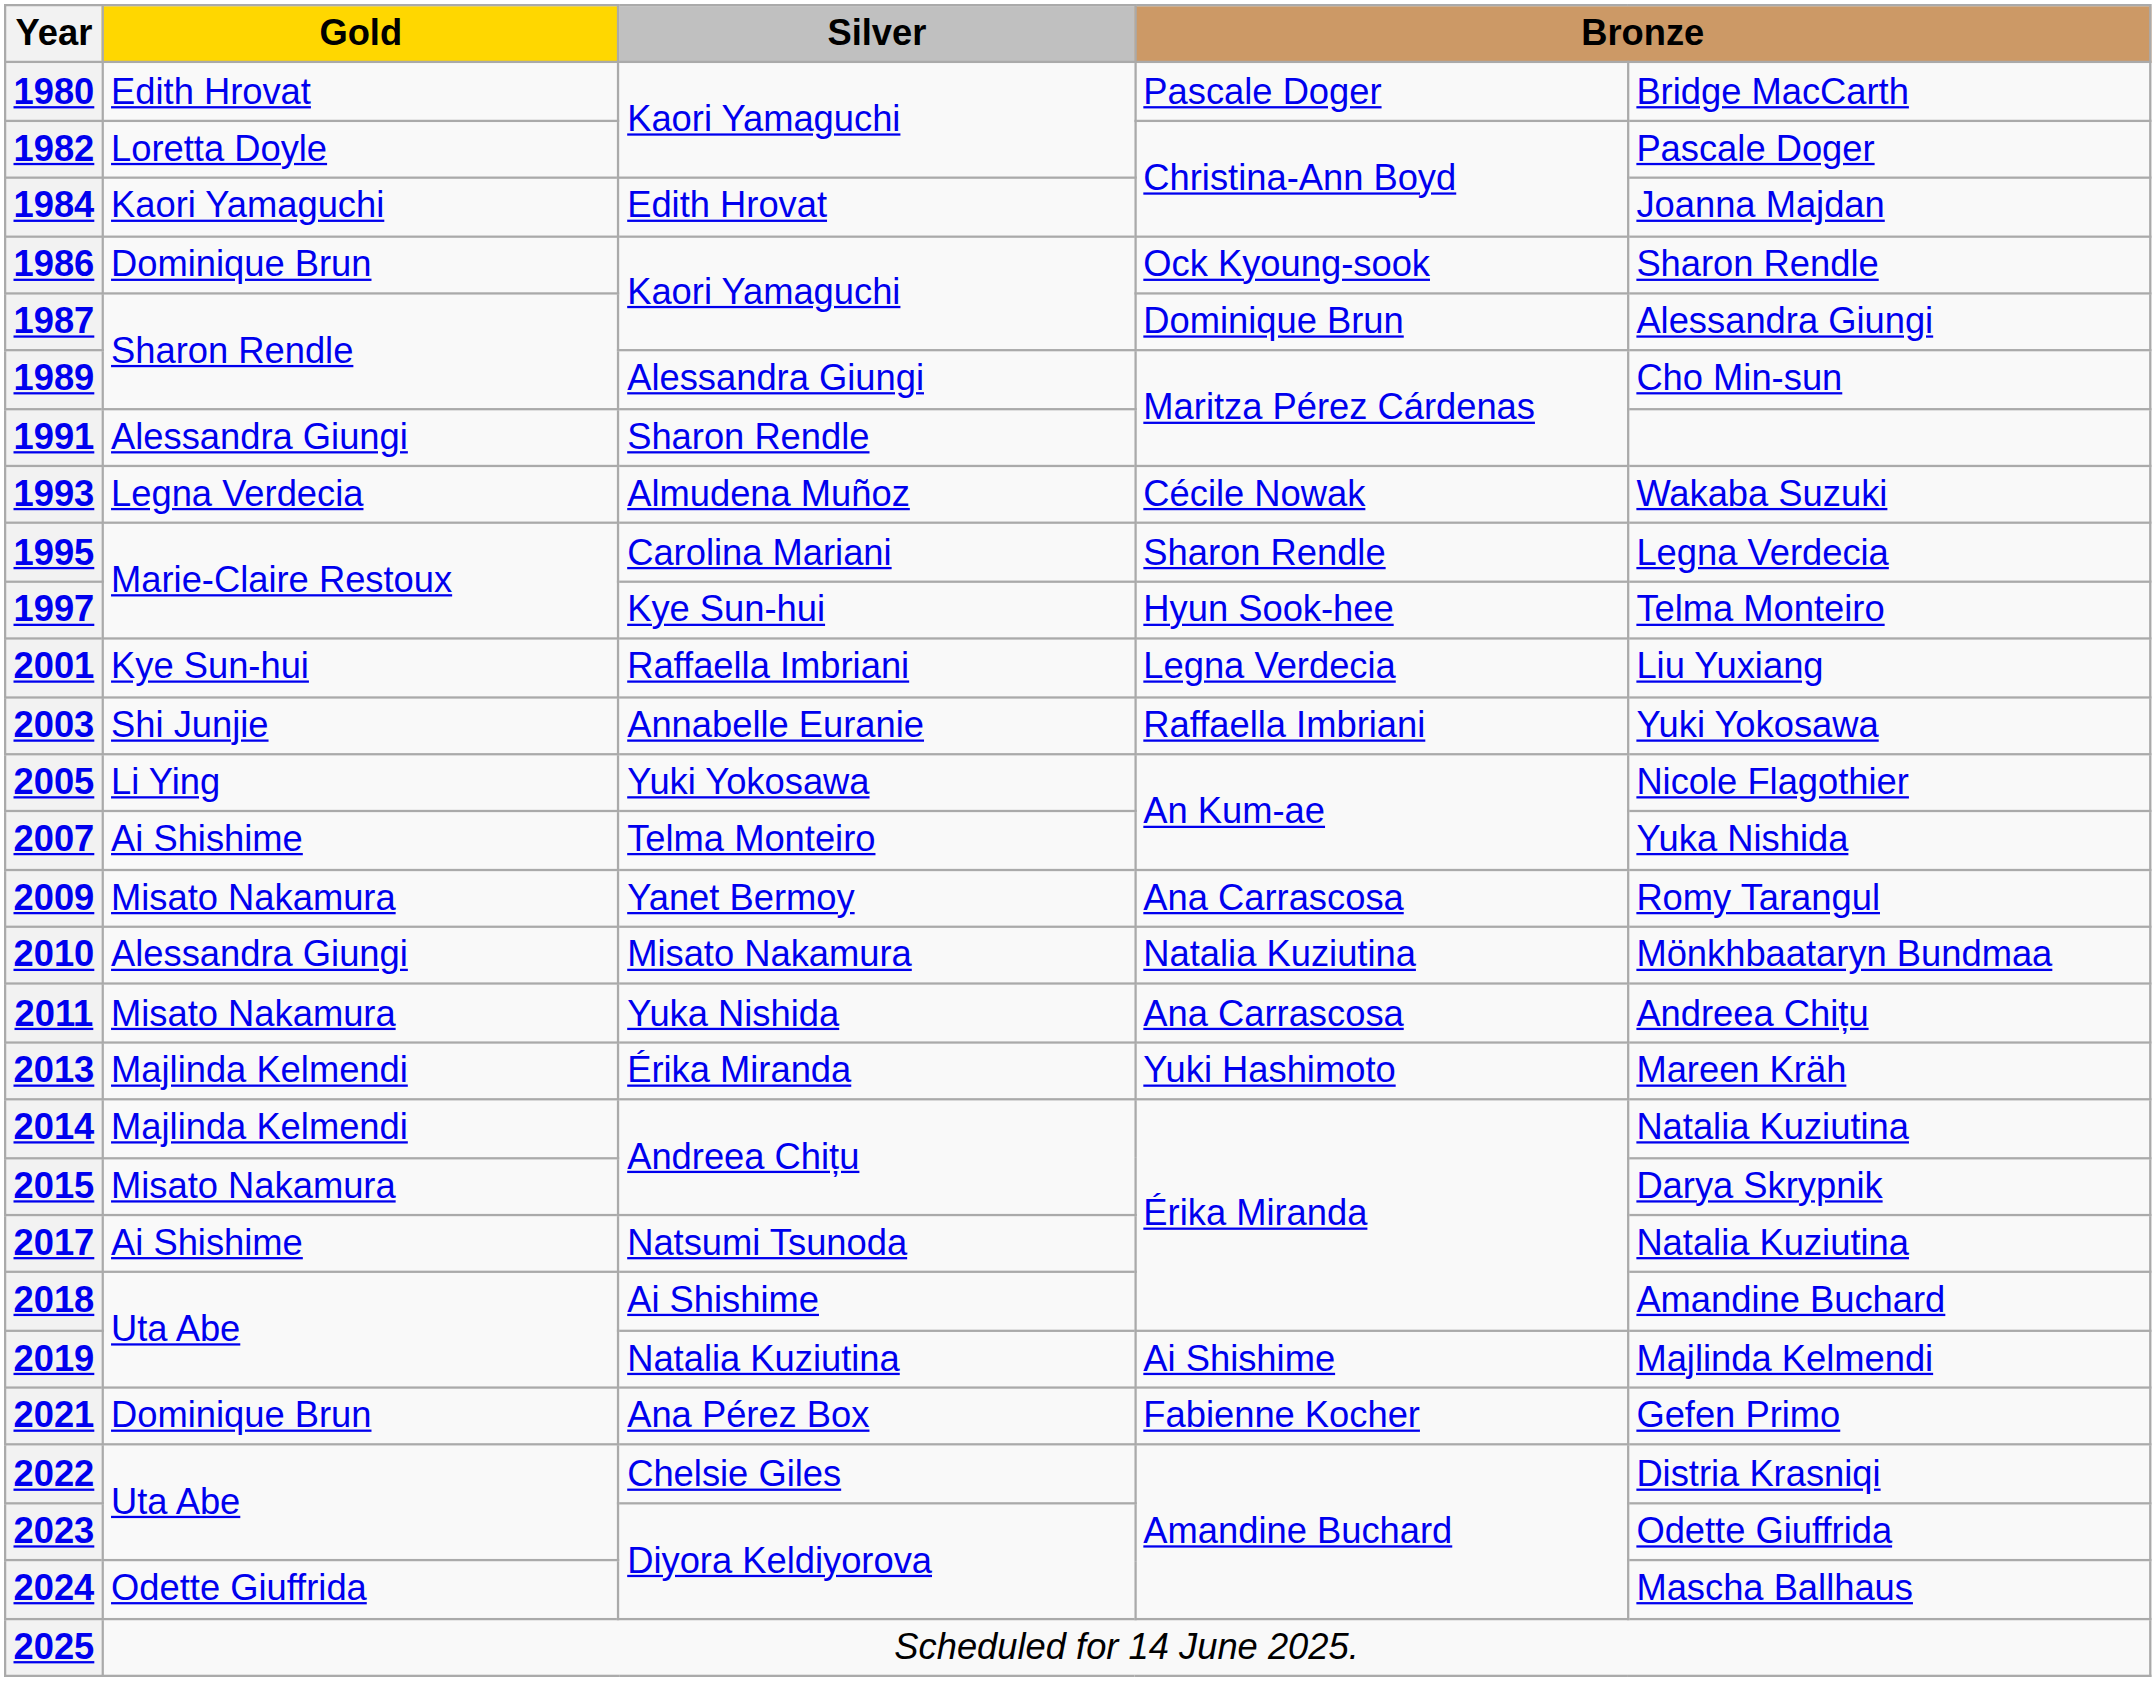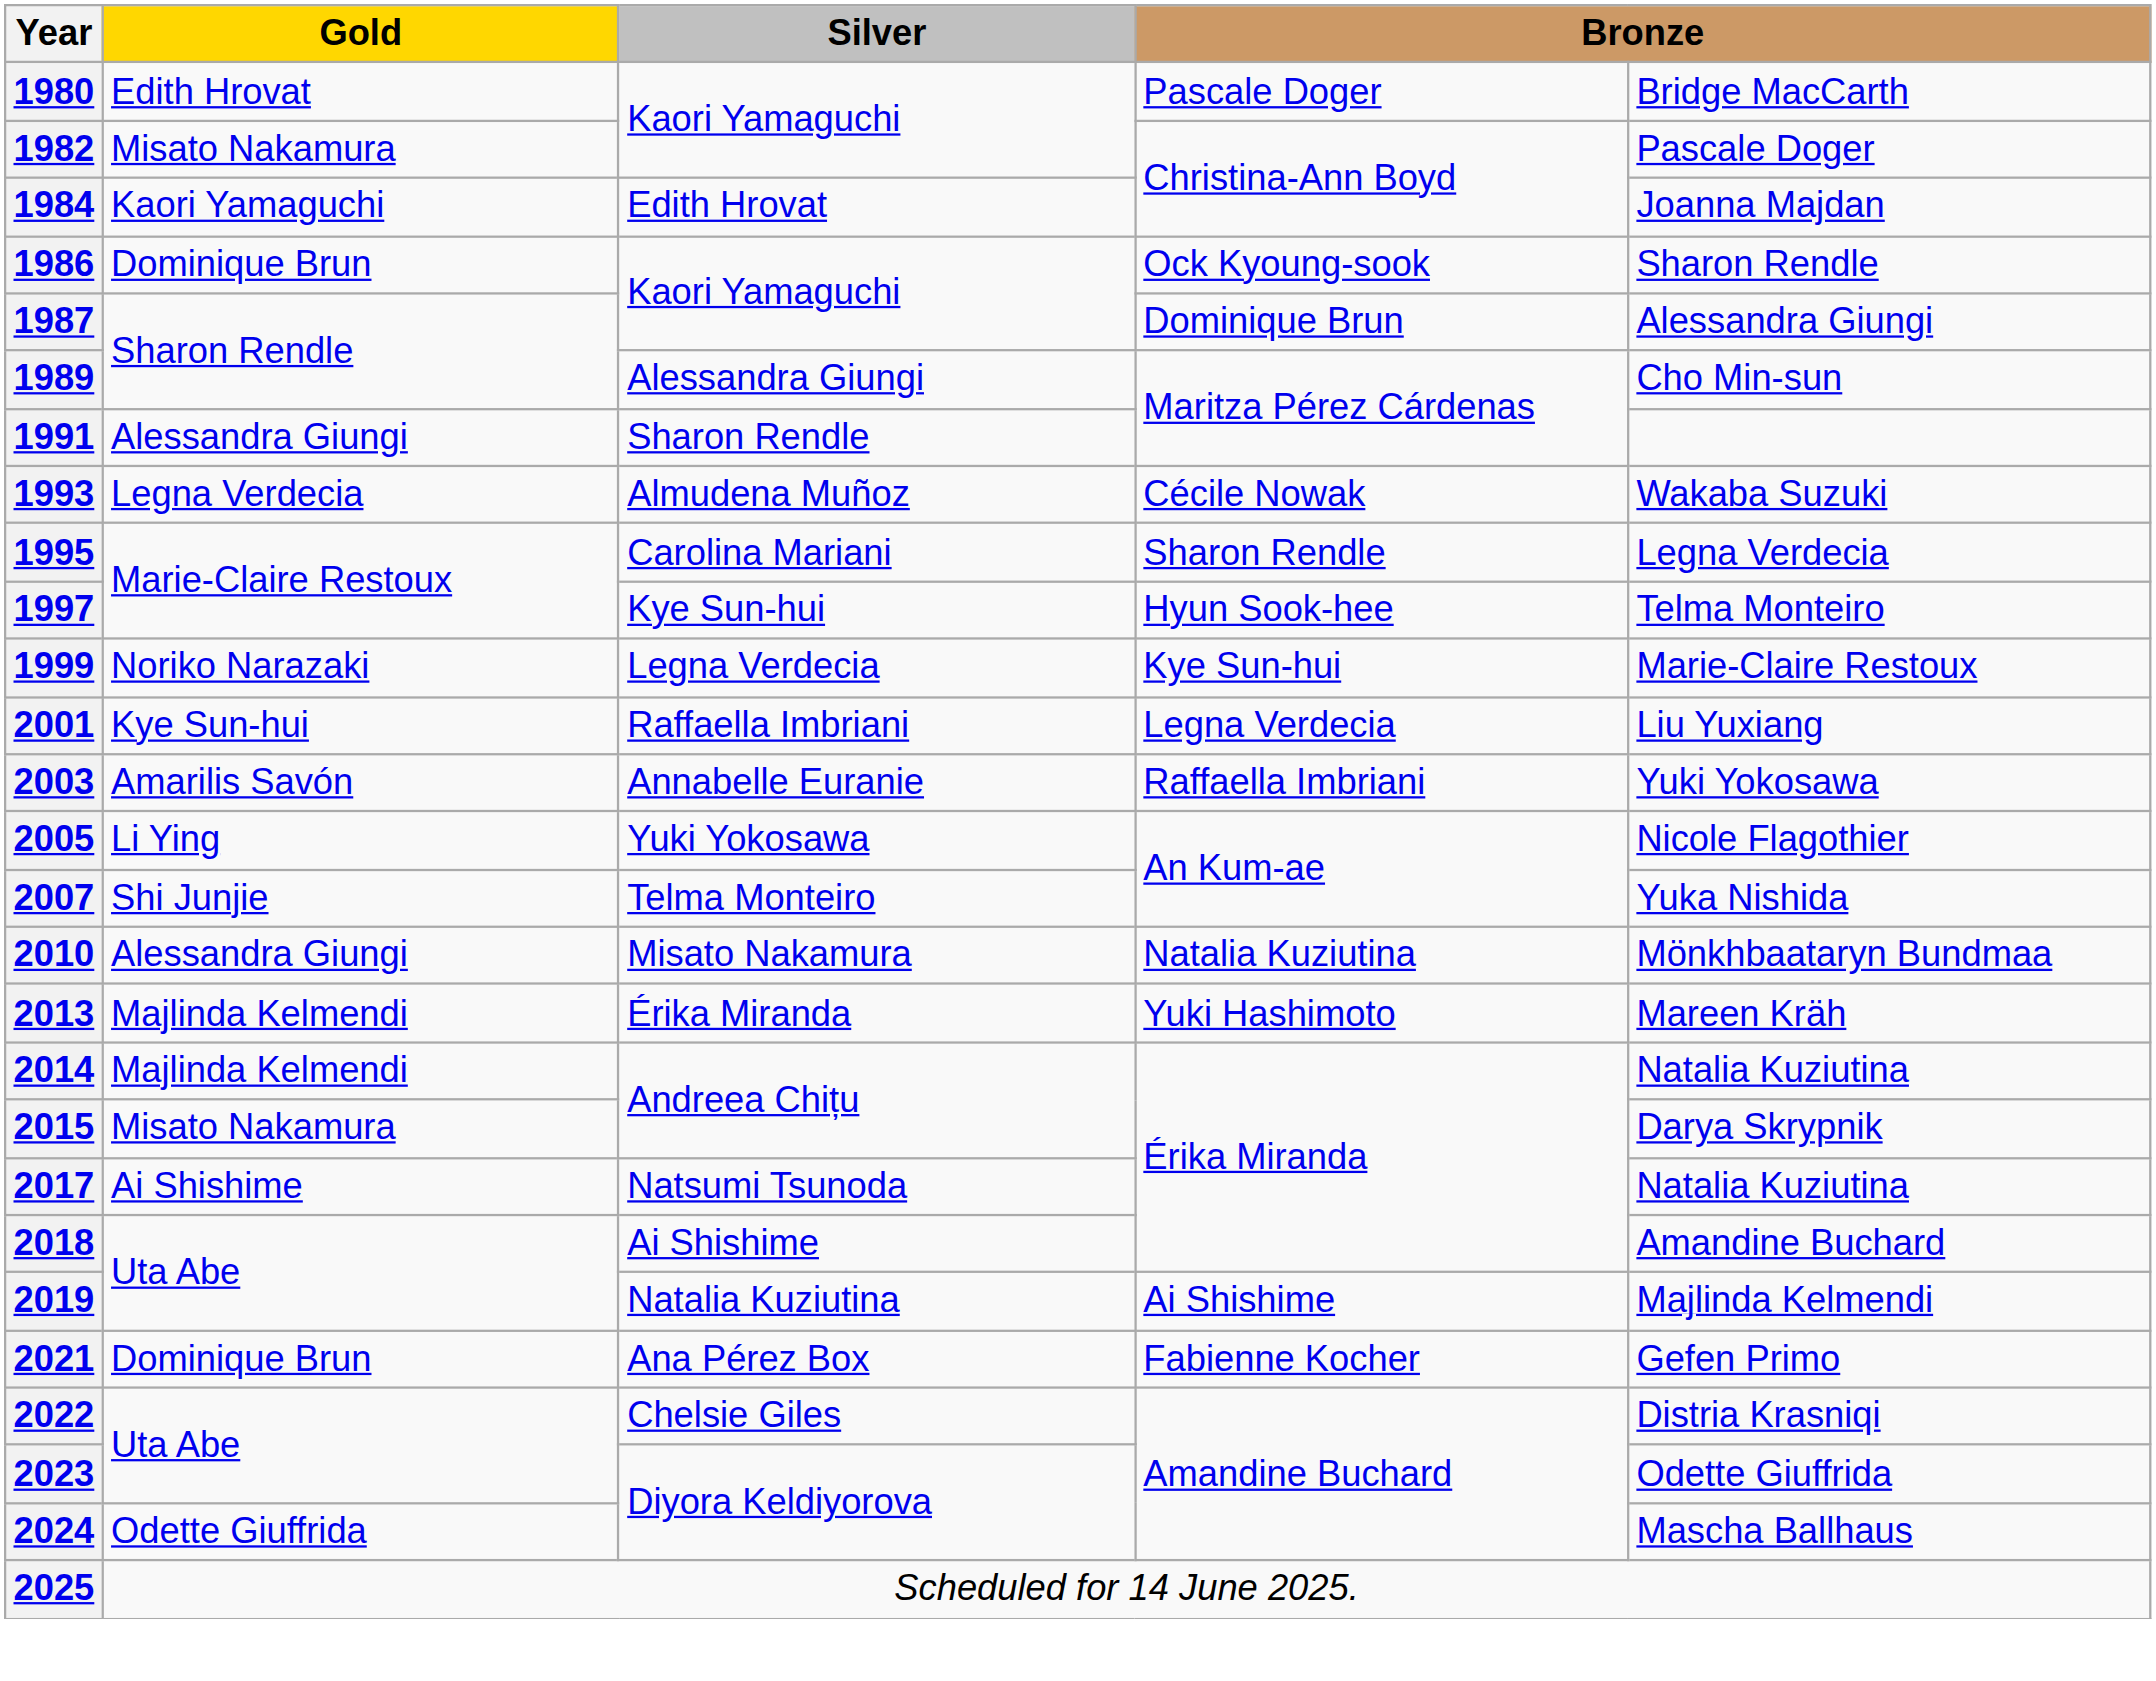 <table class=wikitable>
 <tr align=center>
 <th>Year</th>
 <td bgcolor=gold width=220><strong>Gold</strong></td>
 <td bgcolor=silver width=220><strong>Silver</strong></td>
 <td bgcolor=cc9966 colspan=2 width=440><strong>Bronze</strong></td>
 </tr>
 <tr>
 <th> <a href='#'>1980</a></th>
 <td> <a href='#'>Edith Hrovat</a></td>
 <td rowspan=2> <a href='#'>Kaori Yamaguchi</a></td>
 <td> <a href='#'>Pascale Doger</a></td>
 <td> <a href='#'>Bridge MacCarth</a></td>
 </tr>
 <tr>
 <th> <a href='#'>1982</a></th>
-<td> <a href='#'>Loretta Doyle</a></td>
+<td> <a href='#'>Misato Nakamura</a></td>
 <td rowspan=2> <a href='#'>Christina-Ann Boyd</a></td>
 <td> <a href='#'>Pascale Doger</a></td>
 </tr>
 <tr>
 <th> <a href='#'>1984</a></th>
 <td> <a href='#'>Kaori Yamaguchi</a></td>
 <td> <a href='#'>Edith Hrovat</a></td>
 <td> <a href='#'>Joanna Majdan</a></td>
 </tr>
 <tr>
 <th> <a href='#'>1986</a></th>
 <td> <a href='#'>Dominique Brun</a></td>
 <td rowspan=2> <a href='#'>Kaori Yamaguchi</a></td>
 <td> <a href='#'>Ock Kyoung-sook</a></td>
 <td> <a href='#'>Sharon Rendle</a></td>
 </tr>
 <tr>
 <th> <a href='#'>1987</a></th>
 <td rowspan=2> <a href='#'>Sharon Rendle</a></td>
 <td> <a href='#'>Dominique Brun</a></td>
 <td> <a href='#'>Alessandra Giungi</a></td>
 </tr>
 <tr>
 <th> <a href='#'>1989</a></th>
 <td> <a href='#'>Alessandra Giungi</a></td>
 <td rowspan=2> <a href='#'>Maritza Pérez Cárdenas</a></td>
 <td> <a href='#'>Cho Min-sun</a></td>
 </tr>
 <tr>
 <th> <a href='#'>1991</a></th>
 <td> <a href='#'>Alessandra Giungi</a></td>
 <td> <a href='#'>Sharon Rendle</a></td>
 <td> </td>
 </tr>
 <tr>
 <th> <a href='#'>1993</a></th>
 <td> <a href='#'>Legna Verdecia</a></td>
 <td> <a href='#'>Almudena Muñoz</a></td>
 <td> <a href='#'>Cécile Nowak</a></td>
 <td> <a href='#'>Wakaba Suzuki</a></td>
 </tr>
 <tr>
 <th> <a href='#'>1995</a></th>
 <td rowspan=2> <a href='#'>Marie-Claire Restoux</a></td>
 <td> <a href='#'>Carolina Mariani</a></td>
 <td> <a href='#'>Sharon Rendle</a></td>
 <td> <a href='#'>Legna Verdecia</a></td>
 </tr>
 <tr>
 <th> <a href='#'>1997</a></th>
 <td> <a href='#'>Kye Sun-hui</a></td>
 <td> <a href='#'>Hyun Sook-hee</a></td>
 <td> <a href='#'>Telma Monteiro</a></td>
 </tr>
 <tr>
+<th> <a href='#'>1999</a></th>
+<td> <a href='#'>Noriko Narazaki</a></td>
+<td> <a href='#'>Legna Verdecia</a></td>
+<td> <a href='#'>Kye Sun-hui</a></td>
+<td> <a href='#'>Marie-Claire Restoux</a></td>
+</tr>
+<tr>
 <th> <a href='#'>2001</a></th>
 <td> <a href='#'>Kye Sun-hui</a></td>
 <td> <a href='#'>Raffaella Imbriani</a></td>
 <td> <a href='#'>Legna Verdecia</a></td>
 <td> <a href='#'>Liu Yuxiang</a></td>
 </tr>
 <tr>
 <th> <a href='#'>2003</a></th>
-<td> <a href='#'>Shi Junjie</a></td>
+<td> <a href='#'>Amarilis Savón</a></td>
 <td> <a href='#'>Annabelle Euranie</a></td>
 <td> <a href='#'>Raffaella Imbriani</a></td>
 <td> <a href='#'>Yuki Yokosawa</a></td>
 </tr>
 <tr>
 <th> <a href='#'>2005</a></th>
 <td> <a href='#'>Li Ying</a></td>
 <td> <a href='#'>Yuki Yokosawa</a></td>
 <td rowspan=2> <a href='#'>An Kum-ae</a></td>
 <td> <a href='#'>Nicole Flagothier</a></td>
 </tr>
 <tr>
 <th> <a href='#'>2007</a></th>
-<td> <a href='#'>Ai Shishime</a></td>
+<td> <a href='#'>Shi Junjie</a></td>
 <td> <a href='#'>Telma Monteiro</a></td>
 <td> <a href='#'>Yuka Nishida</a></td>
-</tr>
-<tr>
-<th> <a href='#'>2009</a></th>
-<td> <a href='#'>Misato Nakamura</a></td>
-<td> <a href='#'>Yanet Bermoy</a></td>
-<td> <a href='#'>Ana Carrascosa</a></td>
-<td> <a href='#'>Romy Tarangul</a></td>
 </tr>
 <tr>
 <th> <a href='#'>2010</a></th>
 <td> <a href='#'>Alessandra Giungi</a></td>
 <td> <a href='#'>Misato Nakamura</a></td>
 <td> <a href='#'>Natalia Kuziutina</a></td>
 <td> <a href='#'>Mönkhbaataryn Bundmaa</a></td>
-</tr>
-<tr>
-<th> <a href='#'>2011</a></th>
-<td> <a href='#'>Misato Nakamura</a></td>
-<td> <a href='#'>Yuka Nishida</a></td>
-<td> <a href='#'>Ana Carrascosa</a></td>
-<td> <a href='#'>Andreea Chițu</a></td>
 </tr>
 <tr>
 <th> <a href='#'>2013</a></th>
 <td> <a href='#'>Majlinda Kelmendi</a></td>
 <td> <a href='#'>Érika Miranda</a></td>
 <td> <a href='#'>Yuki Hashimoto</a></td>
 <td> <a href='#'>Mareen Kräh</a></td>
 </tr>
 <tr>
 <th> <a href='#'>2014</a></th>
 <td> <a href='#'>Majlinda Kelmendi</a></td>
 <td rowspan=2> <a href='#'>Andreea Chițu</a></td>
 <td rowspan=4> <a href='#'>Érika Miranda</a></td>
 <td> <a href='#'>Natalia Kuziutina</a></td>
 </tr>
 <tr>
 <th> <a href='#'>2015</a></th>
 <td> <a href='#'>Misato Nakamura</a></td>
 <td> <a href='#'>Darya Skrypnik</a></td>
 </tr>
 <tr>
 <th> <a href='#'>2017</a></th>
 <td> <a href='#'>Ai Shishime</a></td>
 <td> <a href='#'>Natsumi Tsunoda</a></td>
 <td> <a href='#'>Natalia Kuziutina</a></td>
 </tr>
 <tr>
 <th> <a href='#'>2018</a></th>
 <td rowspan=2> <a href='#'>Uta Abe</a></td>
 <td> <a href='#'>Ai Shishime</a></td>
 <td> <a href='#'>Amandine Buchard</a></td>
 </tr>
 <tr>
 <th> <a href='#'>2019</a></th>
 <td> <a href='#'>Natalia Kuziutina</a></td>
 <td> <a href='#'>Ai Shishime</a></td>
 <td> <a href='#'>Majlinda Kelmendi</a></td>
 </tr>
 <tr>
 <th> <a href='#'>2021</a></th>
 <td> <a href='#'>Dominique Brun</a></td>
 <td> <a href='#'>Ana Pérez Box</a></td>
 <td> <a href='#'>Fabienne Kocher</a></td>
 <td> <a href='#'>Gefen Primo</a></td>
 </tr>
 <tr>
 <th> <a href='#'>2022</a></th>
 <td rowspan=2> <a href='#'>Uta Abe</a></td>
 <td> <a href='#'>Chelsie Giles</a></td>
 <td rowspan=3> <a href='#'>Amandine Buchard</a></td>
 <td> <a href='#'>Distria Krasniqi</a></td>
 </tr>
 <tr>
 <th> <a href='#'>2023</a></th>
 <td rowspan=2> <a href='#'>Diyora Keldiyorova</a></td>
 <td> <a href='#'>Odette Giuffrida</a></td>
 </tr>
 <tr>
 <th> <a href='#'>2024</a></th>
 <td> <a href='#'>Odette Giuffrida</a></td>
 <td> <a href='#'>Mascha Ballhaus</a></td>
 </tr>
 <tr>
 <th> <a href='#'>2025</a></th>
 <td colspan=4 align=center><em>Scheduled for 14 June 2025.</em></td>
 </tr>
 </table>
